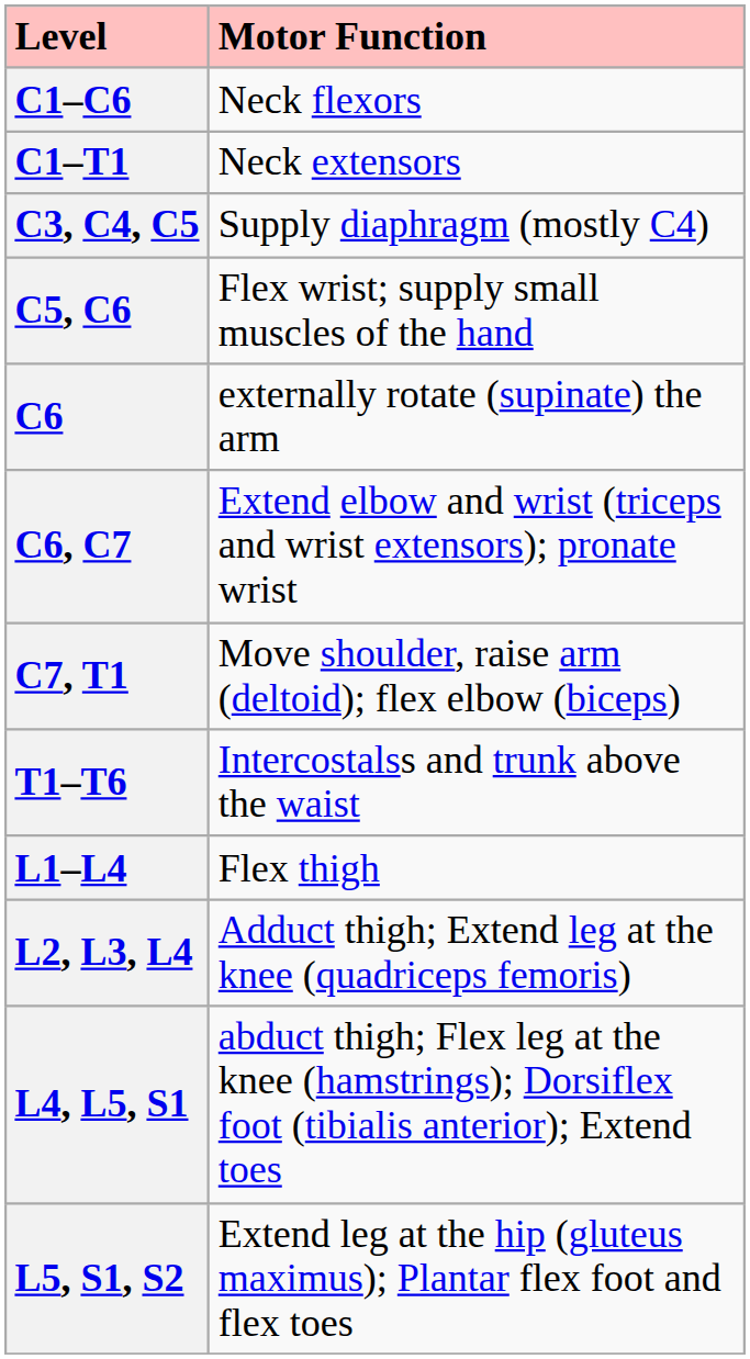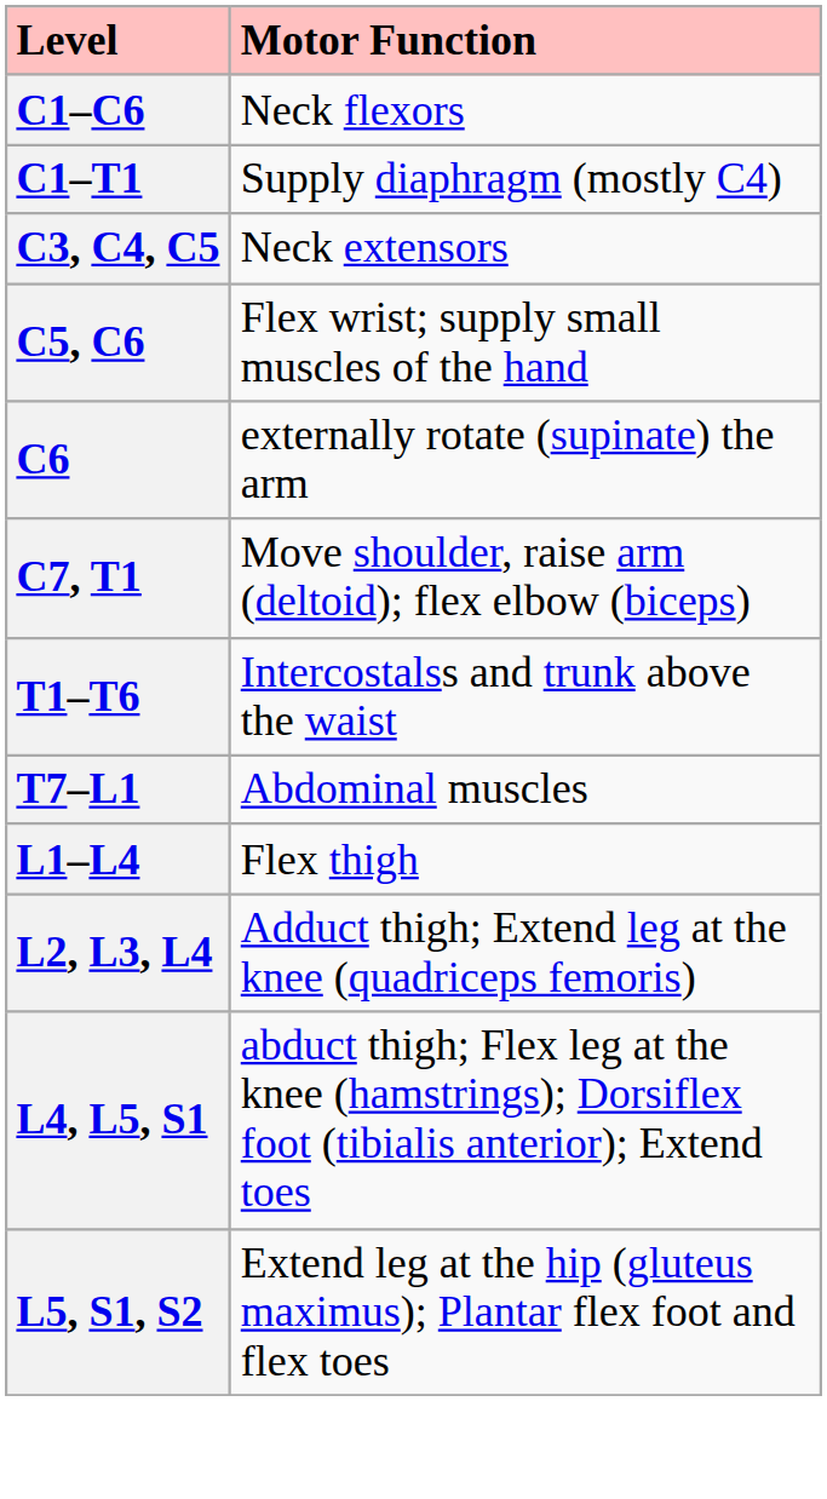 <table class="wikitable floatright" style="width:300px;">
 <tr>
 <th style="text-align:left;background-color:#ffc0c0;" width="75px">Level</th>
 <th style="text-align:left;background-color:#ffc0c0;">Motor Function</th>
 </tr>
 <tr>
 <th style="text-align:left;"><a href='#'>C1</a>–<a href='#'>C6</a></th>
 <td>Neck <a href='#'>flexors</a></td>
 </tr>
 <tr>
 <th style="text-align:left;"><a href='#'>C1</a>–<a href='#'>T1</a></th>
-<td>Neck <a href='#'>extensors</a></td>
+<td>Supply <a href='#'>diaphragm</a> (mostly <a href='#'>C4</a>)</td>
 </tr>
 <tr>
 <th style="text-align:left;"><a href='#'>C3</a>, <a href='#'>C4</a>, <a href='#'>C5</a></th>
-<td>Supply <a href='#'>diaphragm</a> (mostly <a href='#'>C4</a>)</td>
+<td>Neck <a href='#'>extensors</a></td>
 </tr>
 <tr>
 <th style="text-align:left;"><a href='#'>C5</a>, <a href='#'>C6</a></th>
 <td>Flex wrist; supply small muscles of the <a href='#'>hand</a></td>
 </tr>
 <tr>
 <th style="text-align:left;"><a href='#'>C6</a></th>
 <td>externally rotate (<a href='#'>supinate</a>) the arm</td>
 </tr>
 <tr>
-<th style="text-align:left;"><a href='#'>C6</a>, <a href='#'>C7</a></th>
-<td><a href='#'>Extend</a> <a href='#'>elbow</a> and <a href='#'>wrist</a> (<a href='#'>triceps</a> and wrist <a href='#'>extensors</a>); <a href='#'>pronate</a> wrist</td>
-</tr>
-<tr>
 <th style="text-align:left;"><a href='#'>C7</a>, <a href='#'>T1</a></th>
 <td>Move <a href='#'>shoulder</a>, raise <a href='#'>arm</a> (<a href='#'>deltoid</a>); flex elbow (<a href='#'>biceps</a>)</td>
 </tr>
 <tr>
 <th style="text-align:left;"><a href='#'>T1</a>–<a href='#'>T6</a></th>
 <td><a href='#'>Intercostals</a>s and <a href='#'>trunk</a> above the <a href='#'>waist</a></td>
+</tr>
+<tr>
+<th style="text-align:left;"><a href='#'>T7</a>–<a href='#'>L1</a></th>
+<td><a href='#'>Abdominal</a> muscles</td>
 </tr>
 <tr>
 <th style="text-align:left;"><a href='#'>L1</a>–<a href='#'>L4</a></th>
 <td>Flex <a href='#'>thigh</a></td>
 </tr>
 <tr>
 <th style="text-align:left;"><a href='#'>L2</a>, <a href='#'>L3</a>, <a href='#'>L4</a></th>
 <td><a href='#'>Adduct</a> thigh; Extend <a href='#'>leg</a> at the <a href='#'>knee</a> (<a href='#'>quadriceps femoris</a>)</td>
 </tr>
 <tr>
 <th style="text-align:left;"><a href='#'>L4</a>, <a href='#'>L5</a>, <a href='#'>S1</a></th>
 <td><a href='#'>abduct</a> thigh; Flex leg at the knee (<a href='#'>hamstrings</a>); <a href='#'>Dorsiflex</a> <a href='#'>foot</a> (<a href='#'>tibialis anterior</a>); Extend <a href='#'>toes</a></td>
 </tr>
 <tr>
 <th style="text-align:left;"><a href='#'>L5</a>, <a href='#'>S1</a>, <a href='#'>S2</a></th>
 <td>Extend leg at the <a href='#'>hip</a> (<a href='#'>gluteus maximus</a>); <a href='#'>Plantar</a> flex foot and flex toes</td>
 </tr>
 <tr>
 </tr>
 </table>
